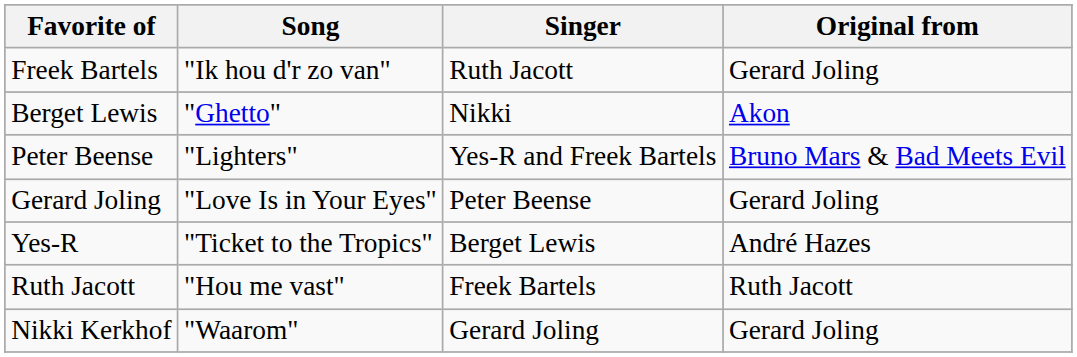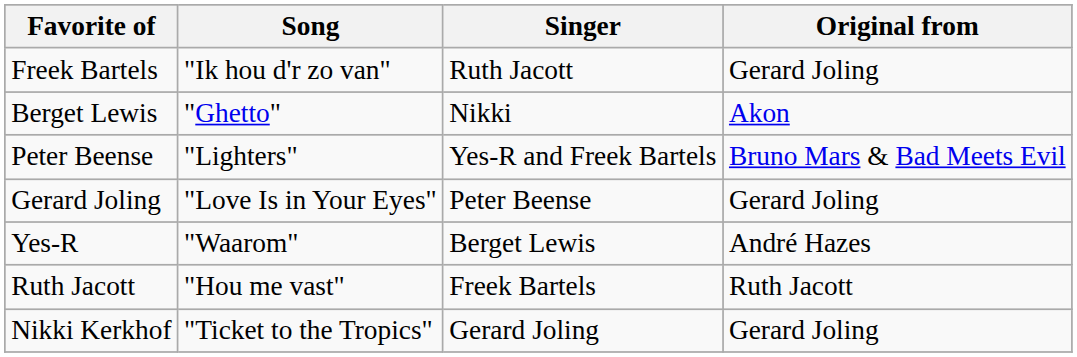 <table class="wikitable">
 <tr>
 <th>Favorite of</th>
 <th>Song</th>
 <th>Singer</th>
 <th>Original from</th>
 </tr>
 <tr>
 <td>Freek Bartels</td>
 <td>"Ik hou d'r zo van"</td>
 <td>Ruth Jacott</td>
 <td>Gerard Joling</td>
 </tr>
 <tr>
 <td>Berget Lewis</td>
 <td>"<a href='#'>Ghetto</a>"</td>
 <td>Nikki</td>
 <td><a href='#'>Akon</a></td>
 </tr>
 <tr>
 <td>Peter Beense</td>
 <td>"Lighters"</td>
 <td>Yes-R and Freek Bartels</td>
 <td><a href='#'>Bruno Mars</a> & <a href='#'>Bad Meets Evil</a></td>
 </tr>
 <tr>
 <td>Gerard Joling</td>
 <td>"Love Is in Your Eyes"</td>
 <td>Peter Beense</td>
 <td>Gerard Joling</td>
 </tr>
 <tr>
 <td>Yes-R</td>
-<td>"Ticket to the Tropics"</td>
+<td>"Waarom"</td>
 <td>Berget Lewis</td>
 <td>André Hazes</td>
 </tr>
 <tr>
 <td>Ruth Jacott</td>
 <td>"Hou me vast"</td>
 <td>Freek Bartels</td>
 <td>Ruth Jacott</td>
 </tr>
 <tr>
 <td>Nikki Kerkhof</td>
-<td>"Waarom"</td>
+<td>"Ticket to the Tropics"</td>
 <td>Gerard Joling</td>
 <td>Gerard Joling</td>
 </tr>
 </table>
